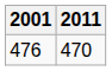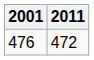 <table class="wikitable">
 <tr>
 <th>2001</th>
 <th>2011</th>
 </tr>
 <tr>
 <td>476</td>
-<td>470</td>
+<td>472</td>
 </tr>
 </table>
